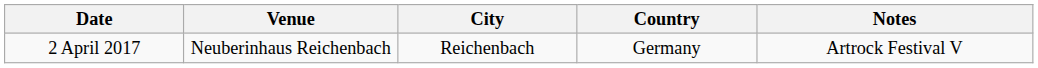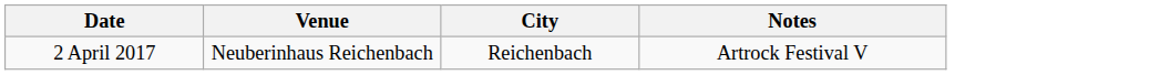 <table class="wikitable" style="text-align:center;">
 <tr>
 <th width="150">Date</th>
 <th width="180">Venue</th>
 <th width="150">City</th>
-<th width="150">Country</th>
 <th width="235">Notes</th>
 </tr>
 <tr>
 <td>2 April 2017</td>
 <td>Neuberinhaus Reichenbach</td>
 <td>Reichenbach</td>
-<td>Germany</td>
 <td>Artrock Festival V</td>
 </tr>
 </table>
